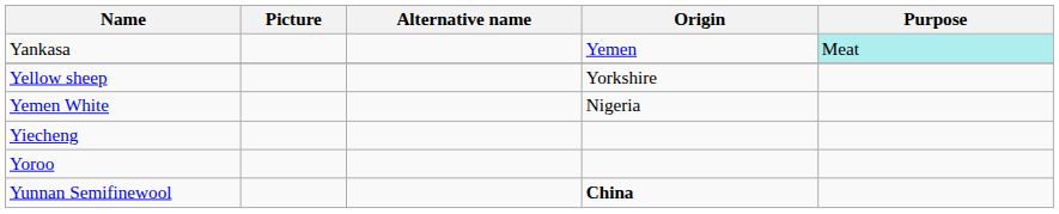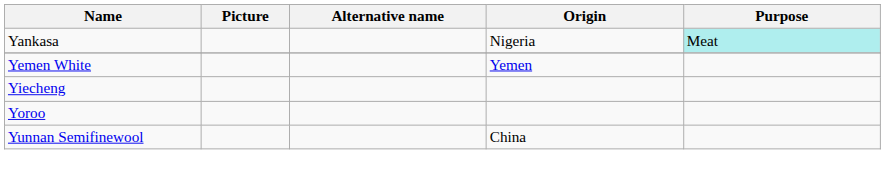 <table class="wikitable sortable">
 <tr>
 <th width="200">Name</th>
 <th width="85">Picture</th>
 <th width="200">Alternative name</th>
 <th width="200">Origin</th>
 <th width="200">Purpose</th>
 </tr>
 <tr>
 <td>Yankasa</td>
 <td></td>
 <td></td>
-<td><a href='#'>Yemen</a></td>
+<td>Nigeria</td>
 <td style="background: paleturquoise;">Meat</td>
 </tr>
 <tr>
 </tr>
 <tr>
-<td><a href='#'>Yellow sheep</a></td>
-<td></td>
-<td></td>
-<td>Yorkshire</td>
-<td></td>
-</tr>
-<tr>
 <td><a href='#'>Yemen White</a></td>
 <td></td>
 <td></td>
-<td>Nigeria</td>
+<td><a href='#'>Yemen</a></td>
 <td></td>
 </tr>
 <tr>
 <td><a href='#'>Yiecheng</a></td>
 <td></td>
 <td></td>
 <td></td>
 <td></td>
 </tr>
 <tr>
 <td><a href='#'>Yoroo</a></td>
 <td></td>
 <td></td>
 <td></td>
 <td></td>
 </tr>
 <tr>
 <td><a href='#'>Yunnan Semifinewool</a></td>
 <td></td>
 <td></td>
-<td><strong>China</strong></td>
+<td>China</td>
 <td></td>
 </tr>
 </table>
